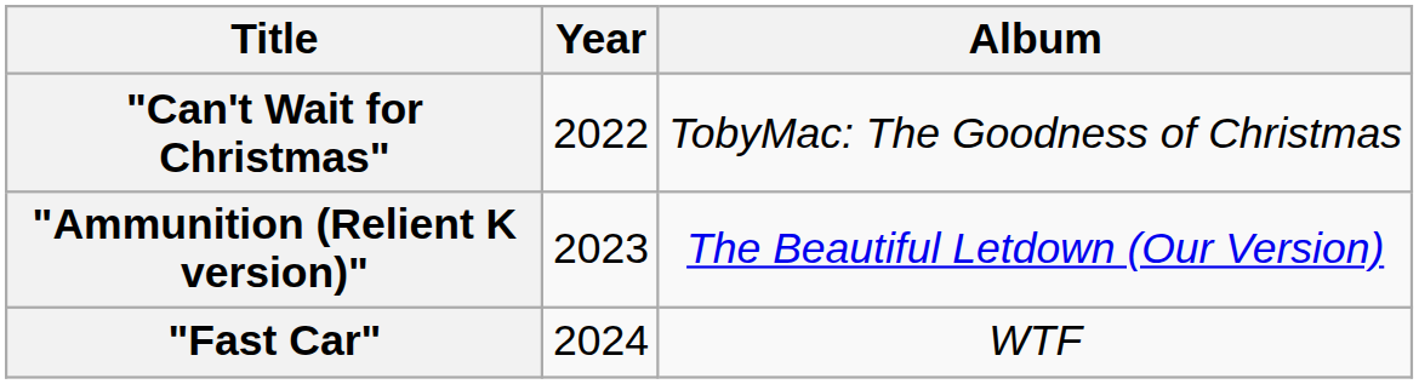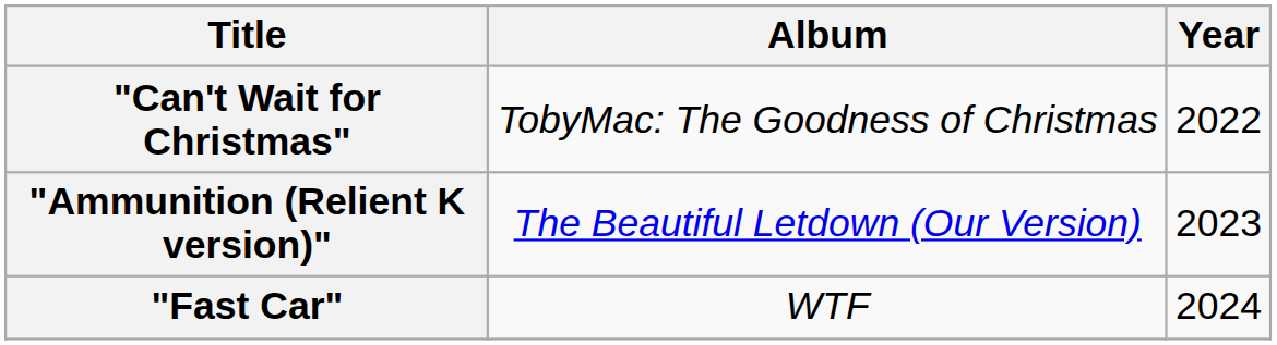 <table class="wikitable plainrowheaders" style="text-align:center;">
 <tr>
 <th scope="col" style="width:12em;">Title</th>
+<th>Album</th>
 <th>Year</th>
-<th>Album</th>
 </tr>
 <tr>
 <th scope="row">"Can't Wait for Christmas"<br></th>
+<td><em>TobyMac: The Goodness of Christmas</em></td>
 <td>2022</td>
-<td><em>TobyMac: The Goodness of Christmas</em></td>
 </tr>
 <tr>
 <th scope="row">"Ammunition (Relient K version)"<br></th>
+<td><em><a href='#'>The Beautiful Letdown (Our Version)</a></em></td>
 <td>2023</td>
-<td><em><a href='#'>The Beautiful Letdown (Our Version)</a></em></td>
 </tr>
 <tr>
 <th scope="row">"Fast Car"<br></th>
+<td><em>WTF</em></td>
 <td>2024</td>
-<td><em>WTF</em></td>
 </tr>
 </table>
